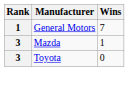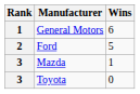 <table class="wikitable">
 <tr>
 <th>Rank</th>
 <th>Manufacturer</th>
 <th>Wins</th>
 </tr>
 <tr>
 <th>1</th>
 <td> <a href='#'>General Motors</a></td>
-<td>7</td>
+<td>6</td>
+</tr>
+<tr>
+<th>2</th>
+<td> <a href='#'>Ford</a></td>
+<td>5</td>
 </tr>
 <tr>
 <th>3</th>
 <td> <a href='#'>Mazda</a></td>
 <td>1</td>
 </tr>
 <tr>
 <th>3</th>
 <td> <a href='#'>Toyota</a></td>
 <td>0</td>
 </tr>
 </table>
